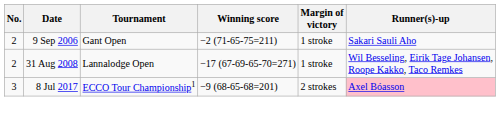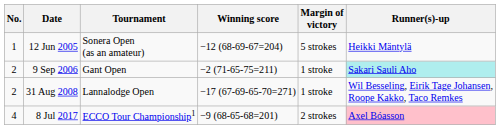 <table class="wikitable" style="font-size:95%;">
 <tr>
 <th>No.</th>
 <th>Date</th>
 <th>Tournament</th>
 <th>Winning score</th>
 <th>Margin of<br>victory</th>
 <th>Runner(s)-up</th>
 </tr>
 <tr>
+<td align=center>1</td>
+<td align=right>12 Jun <a href='#'>2005</a></td>
+<td>Sonera Open<br>(as an amateur)</td>
+<td>−12 (68-69-67=204)</td>
+<td>5 strokes</td>
+<td> <a href='#'>Heikki Mäntylä</a></td>
+</tr>
+<tr>
 <td align=center>2</td>
 <td align=right>9 Sep <a href='#'>2006</a></td>
 <td>Gant Open</td>
 <td>−2 (71-65-75=211)</td>
 <td>1 stroke</td>
-<td> <a href='#'>Sakari Sauli Aho</a></td>
+<td style="background: paleturquoise;"> <a href='#'>Sakari Sauli Aho</a></td>
 </tr>
 <tr>
 <td align=center>2</td>
 <td align=right>31 Aug <a href='#'>2008</a></td>
 <td>Lannalodge Open</td>
 <td>−17 (67-69-65-70=271)</td>
 <td>1 stroke</td>
 <td> <a href='#'>Wil Besseling</a>,  <a href='#'>Eirik Tage Johansen</a>,<br> <a href='#'>Roope Kakko</a>,  <a href='#'>Taco Remkes</a></td>
 </tr>
 <tr>
-<td align=center>3</td>
+<td align=center>4</td>
 <td align=right>8 Jul <a href='#'>2017</a></td>
 <td><a href='#'>ECCO Tour Championship</a><sup>1</sup></td>
 <td>−9 (68-65-68=201)</td>
 <td>2 strokes</td>
 <td style="background: pink;"> <a href='#'>Axel Bóasson</a></td>
 </tr>
 </table>
